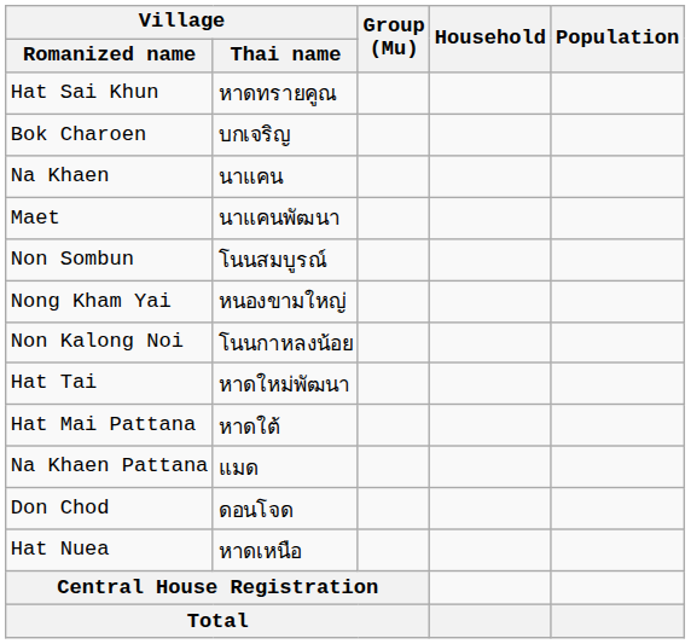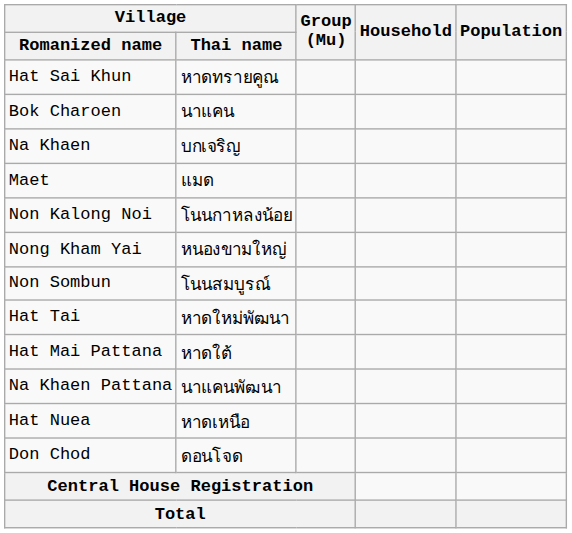 <table class="wikitable" style="font-size: 95%";>
 <tr>
 <th colspan=2>Village</th>
 <th rowspan=2>Group<br>(Mu)</th>
 <th rowspan=2>Household</th>
 <th rowspan=2>Population</th>
 </tr>
 <tr>
 <th>Romanized name</th>
 <th>Thai name</th>
 </tr>
 <tr>
 <td>Hat Sai Khun</td>
 <td>หาดทรายคูณ</td>
 <td></td>
 <td></td>
 <td></td>
 </tr>
 <tr>
 <td>Bok Charoen</td>
+<td>นาแคน</td>
+<td></td>
+<td></td>
+<td></td>
+</tr>
+<tr>
+<td>Na Khaen</td>
 <td>บกเจริญ</td>
 <td></td>
 <td></td>
 <td></td>
 </tr>
 <tr>
-<td>Na Khaen</td>
-<td>นาแคน</td>
+<td>Maet</td>
+<td>แมด</td>
 <td></td>
 <td></td>
 <td></td>
 </tr>
 <tr>
-<td>Maet</td>
-<td>นาแคนพัฒนา</td>
-<td></td>
-<td></td>
-<td></td>
-</tr>
-<tr>
-<td>Non Sombun</td>
-<td>โนนสมบูรณ์</td>
+<td>Non Kalong Noi</td>
+<td>โนนกาหลงน้อย</td>
 <td></td>
 <td></td>
 <td></td>
 </tr>
 <tr>
 <td>Nong Kham Yai</td>
 <td>หนองขามใหญ่</td>
 <td></td>
 <td></td>
 <td></td>
 </tr>
 <tr>
-<td>Non Kalong Noi</td>
-<td>โนนกาหลงน้อย</td>
+<td>Non Sombun</td>
+<td>โนนสมบูรณ์</td>
 <td></td>
 <td></td>
 <td></td>
 </tr>
 <tr>
 <td>Hat Tai</td>
 <td>หาดใหม่พัฒนา</td>
 <td></td>
 <td></td>
 <td></td>
 </tr>
 <tr>
 <td>Hat Mai Pattana</td>
 <td>หาดใต้</td>
 <td></td>
 <td></td>
 <td></td>
 </tr>
 <tr>
 <td>Na Khaen Pattana</td>
-<td>แมด</td>
+<td>นาแคนพัฒนา</td>
+<td></td>
+<td></td>
+<td></td>
+</tr>
+<tr>
+<td>Hat Nuea</td>
+<td>หาดเหนือ</td>
 <td></td>
 <td></td>
 <td></td>
 </tr>
 <tr>
 <td>Don Chod</td>
 <td>ดอนโจด</td>
-<td></td>
-<td></td>
-<td></td>
-</tr>
-<tr>
-<td>Hat Nuea</td>
-<td>หาดเหนือ</td>
 <td></td>
 <td></td>
 <td></td>
 </tr>
 <tr>
 <th colspan=3 align=center>Central House Registration</th>
 <td></td>
 <td></td>
 </tr>
 <tr>
 <th colspan=3>Total</th>
 <th></th>
 <th></th>
 </tr>
 </table>
